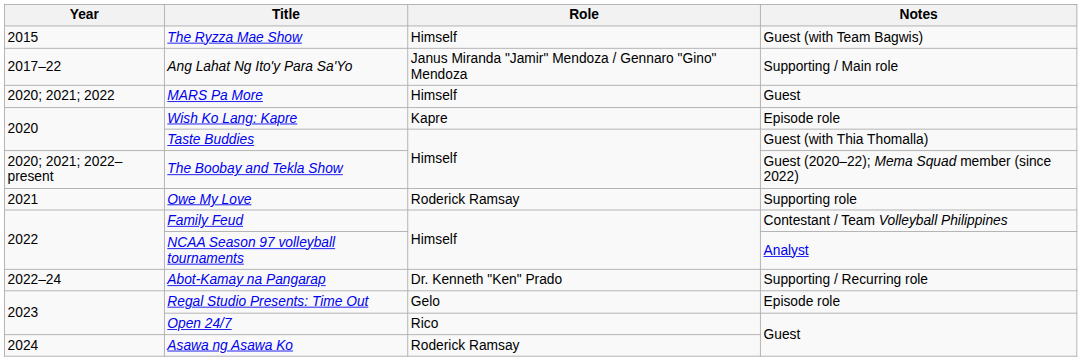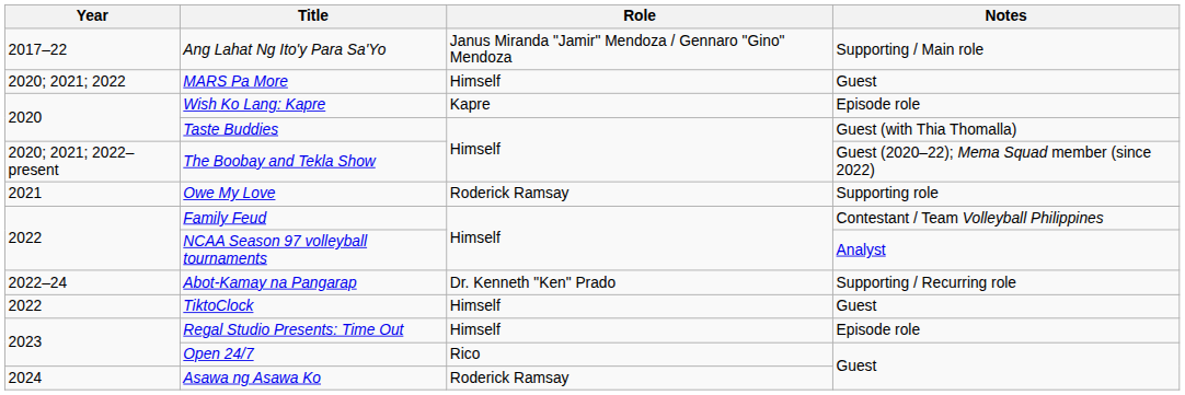 <table class="wikitable" style="font-size:100%;">
 <tr>
 <th>Year</th>
 <th>Title</th>
 <th>Role</th>
 <th>Notes</th>
-</tr>
-<tr>
-<td>2015</td>
-<td><em><a href='#'>The Ryzza Mae Show</a></em></td>
-<td>Himself</td>
-<td>Guest (with Team Bagwis)</td>
 </tr>
 <tr>
 <td>2017–22</td>
 <td><em>Ang Lahat Ng Ito'y Para Sa'Yo</em></td>
 <td>Janus Miranda "Jamir" Mendoza / Gennaro "Gino" Mendoza</td>
 <td>Supporting / Main role</td>
 </tr>
 <tr>
 <td>2020; 2021; 2022</td>
 <td><em><a href='#'>MARS Pa More</a></em></td>
 <td>Himself</td>
 <td>Guest</td>
 </tr>
 <tr>
 <td rowspan="2">2020</td>
 <td><em><a href='#'>Wish Ko Lang: Kapre</a></em></td>
 <td>Kapre</td>
 <td>Episode role</td>
 </tr>
 <tr>
 <td><em><a href='#'>Taste Buddies</a></em></td>
 <td rowspan="2">Himself</td>
 <td>Guest (with Thia Thomalla)</td>
 </tr>
 <tr>
 <td>2020; 2021; 2022–present</td>
 <td><em><a href='#'>The Boobay and Tekla Show</a></em></td>
 <td>Guest (2020–22); <em>Mema Squad</em> member (since 2022)</td>
 </tr>
 <tr>
 <td>2021</td>
 <td><em><a href='#'>Owe My Love</a></em></td>
 <td>Roderick Ramsay</td>
 <td>Supporting role</td>
 </tr>
 <tr>
 <td rowspan="2">2022</td>
 <td><em><a href='#'>Family Feud</a></em></td>
 <td rowspan="2">Himself</td>
 <td>Contestant / Team <em>Volleyball Philippines</em></td>
 </tr>
 <tr>
 <td><em><a href='#'>NCAA Season 97 volleyball tournaments</a></em></td>
 <td><a href='#'>Analyst</a></td>
 </tr>
 <tr>
 <td>2022–24</td>
 <td><em><a href='#'>Abot-Kamay na Pangarap</a></em></td>
 <td>Dr. Kenneth "Ken" Prado</td>
 <td>Supporting / Recurring role</td>
 </tr>
 <tr>
+<td>2022</td>
+<td><em><a href='#'>TiktoClock</a></em></td>
+<td>Himself</td>
+<td>Guest</td>
+</tr>
+<tr>
 <td rowspan="2">2023</td>
 <td><a href='#'><em>Regal Studio Presents: Time Out</em></a></td>
-<td>Gelo</td>
+<td>Himself</td>
 <td>Episode role</td>
 </tr>
 <tr>
 <td><a href='#'><em>Open 24/7</em></a></td>
 <td>Rico</td>
 <td rowspan=2>Guest</td>
 </tr>
 <tr>
 <td>2024</td>
 <td><em><a href='#'>Asawa ng Asawa Ko</a></em></td>
 <td>Roderick Ramsay</td>
 </tr>
 </table>
